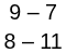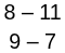 <table style="text-align:center">
 <tr>
 <th width=200></th>
 <th width=100></th>
 <th width=200></th>
 </tr>
 <tr>
+<td align=right></td>
+<td>8 – 11</td>
+<td align=left><strong></strong></td>
+</tr>
+<tr>
 <td align=right><strong></strong></td>
 <td>9 – 7</td>
 <td align=left></td>
 </tr>
-<tr>
-<td align=right></td>
-<td>8 – 11</td>
-<td align=left><strong></strong></td>
-</tr>
 </table>
